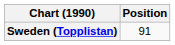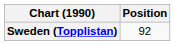 <table class="wikitable plainrowheaders" style="text-align:center">
 <tr>
 <th>Chart (1990)</th>
 <th>Position</th>
 </tr>
 <tr>
 <th scope="row">Sweden (<a href='#'>Topplistan</a>)</th>
-<td>91</td>
+<td>92</td>
 </tr>
 </table>
